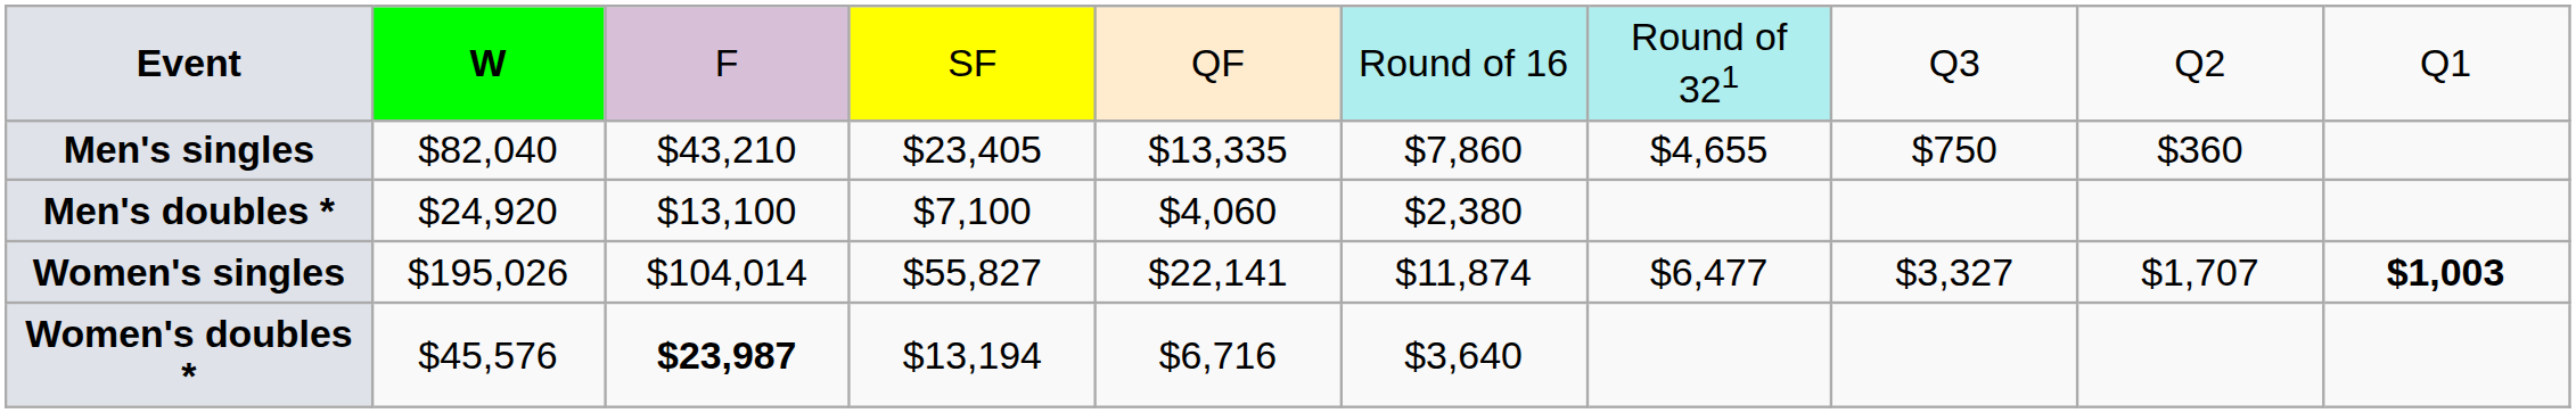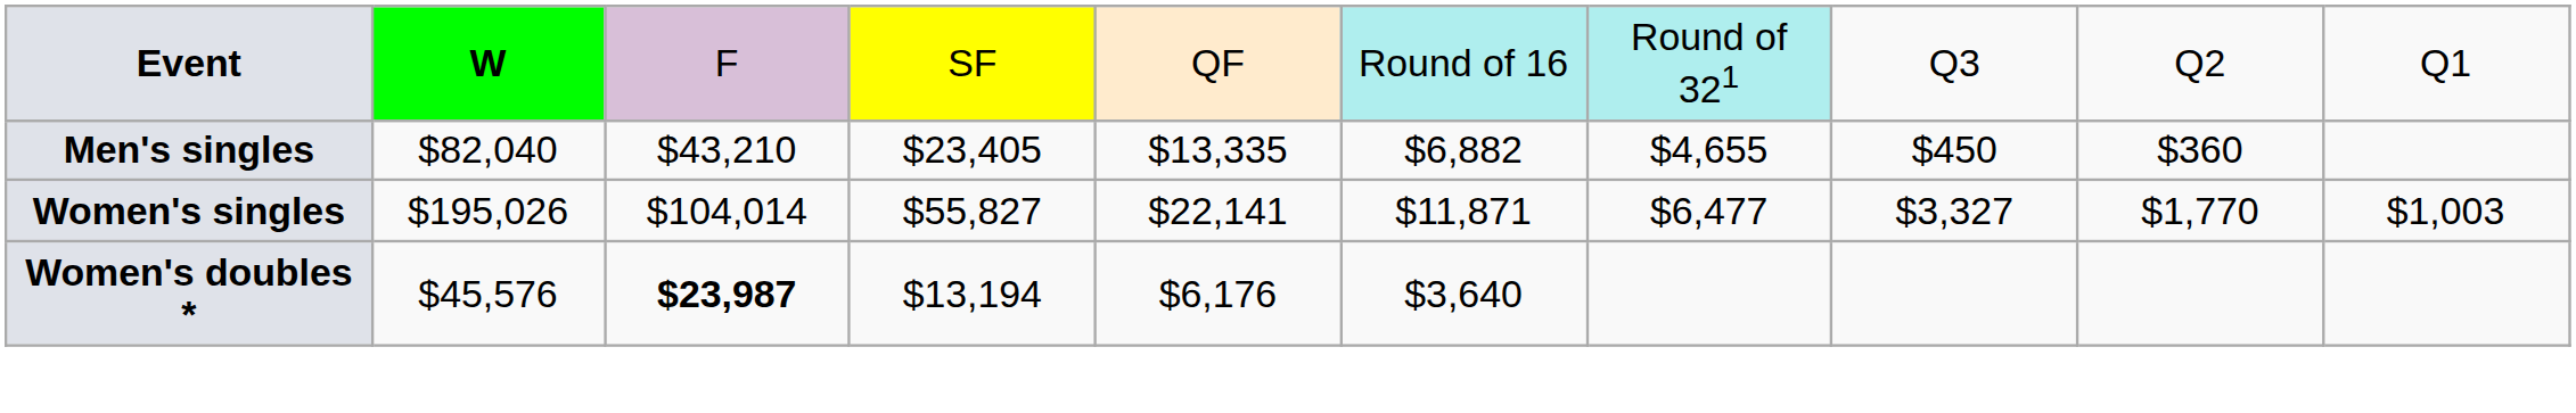 <table class=wikitable style=font-size:90%;text-align:center>
 <tr>
 <td style="width:130px; background:#dfe2e9;"><strong>Event</strong></td>
 <td style="width:80px; background:lime;"><strong>W</strong></td>
 <td style="width:85px; background:thistle;">F</td>
 <td style="width:85px; background:#ff0;">SF</td>
 <td style="width:85px; background:#ffebcd;">QF</td>
 <td style="width:85px; background:#afeeee;">Round of 16</td>
 <td style="width:85px; background:#afeeee;">Round of 32<sup>1</sup></td>
 <td width=85>Q3</td>
 <td width=85>Q2</td>
 <td width=85>Q1</td>
 </tr>
 <tr>
 <td style="background:#dfe2e9;"><strong>Men's singles</strong></td>
 <td>$82,040</td>
 <td>$43,210</td>
 <td>$23,405</td>
 <td>$13,335</td>
-<td>$7,860</td>
+<td>$6,882</td>
 <td>$4,655</td>
-<td>$750</td>
+<td>$450</td>
 <td>$360</td>
-<td></td>
-</tr>
-<tr>
-<td style="background:#dfe2e9;"><strong>Men's doubles *</strong></td>
-<td>$24,920</td>
-<td>$13,100</td>
-<td>$7,100</td>
-<td>$4,060</td>
-<td>$2,380</td>
-<td></td>
-<td></td>
-<td></td>
 <td></td>
 </tr>
 <tr>
 <td style="background:#dfe2e9;"><strong>Women's singles</strong></td>
 <td>$195,026</td>
 <td>$104,014</td>
 <td>$55,827</td>
 <td>$22,141</td>
-<td>$11,874</td>
+<td>$11,871</td>
 <td>$6,477</td>
 <td>$3,327</td>
-<td>$1,707</td>
-<td><strong>$1,003</strong></td>
+<td>$1,770</td>
+<td>$1,003</td>
 </tr>
 <tr>
 <td style="background:#dfe2e9;"><strong>Women's doubles *</strong></td>
 <td>$45,576</td>
 <td><strong>$23,987</strong></td>
 <td>$13,194</td>
-<td>$6,716</td>
+<td>$6,176</td>
 <td>$3,640</td>
 <td></td>
 <td></td>
 <td></td>
 <td></td>
 </tr>
 </table>
